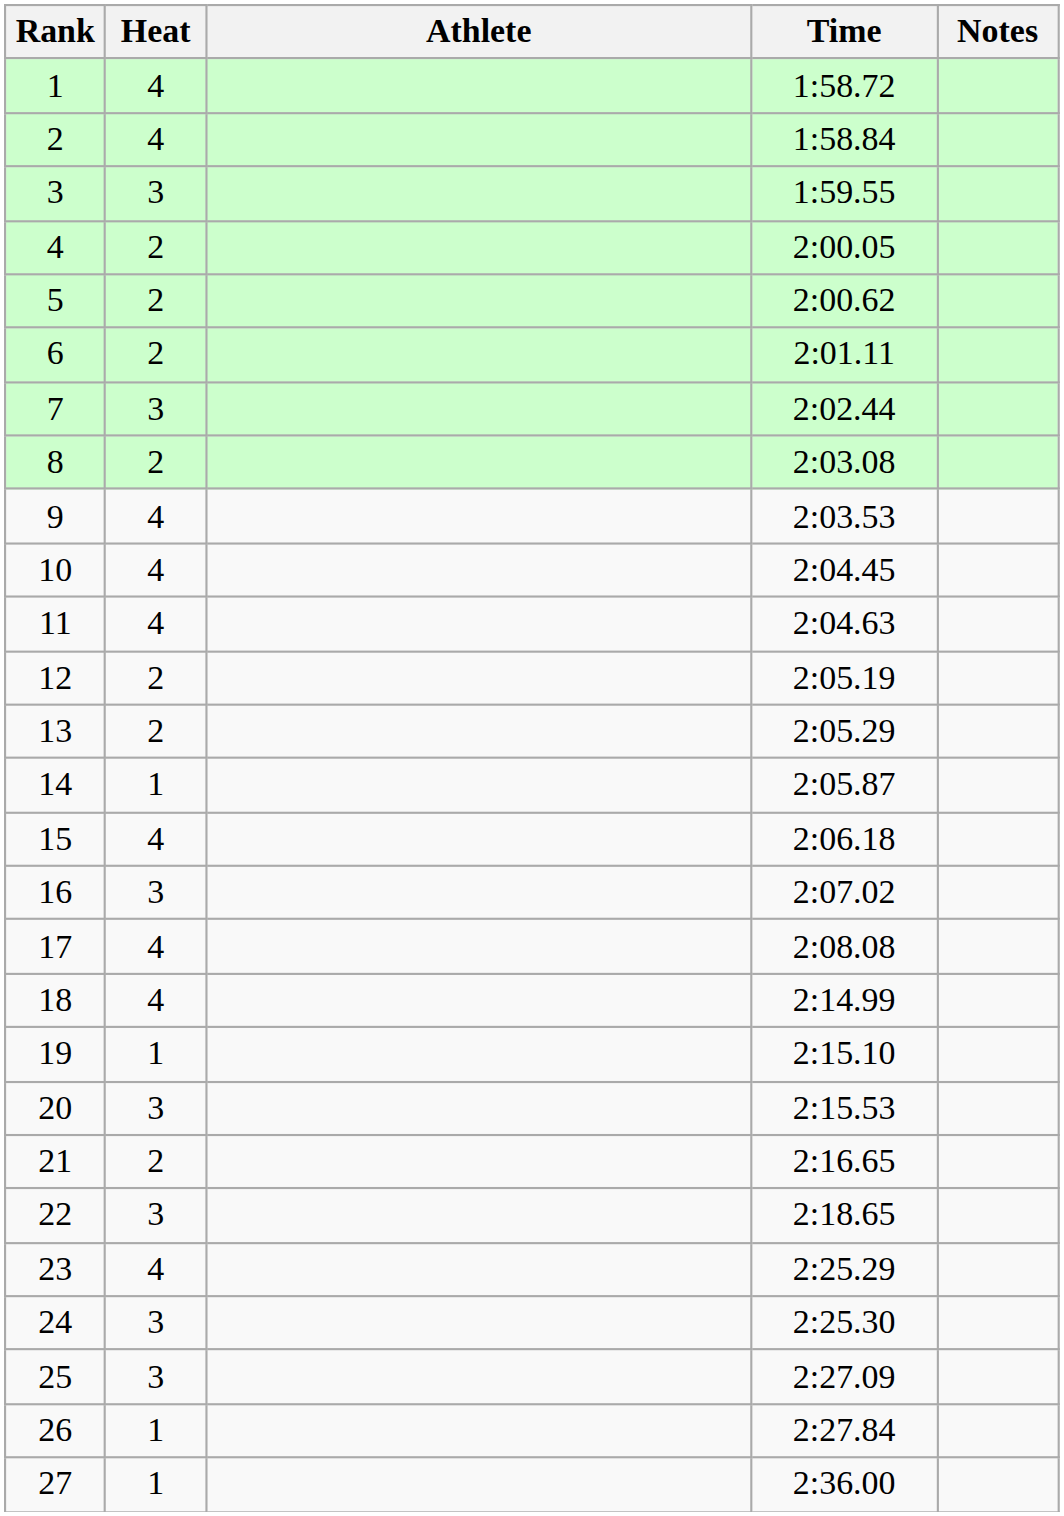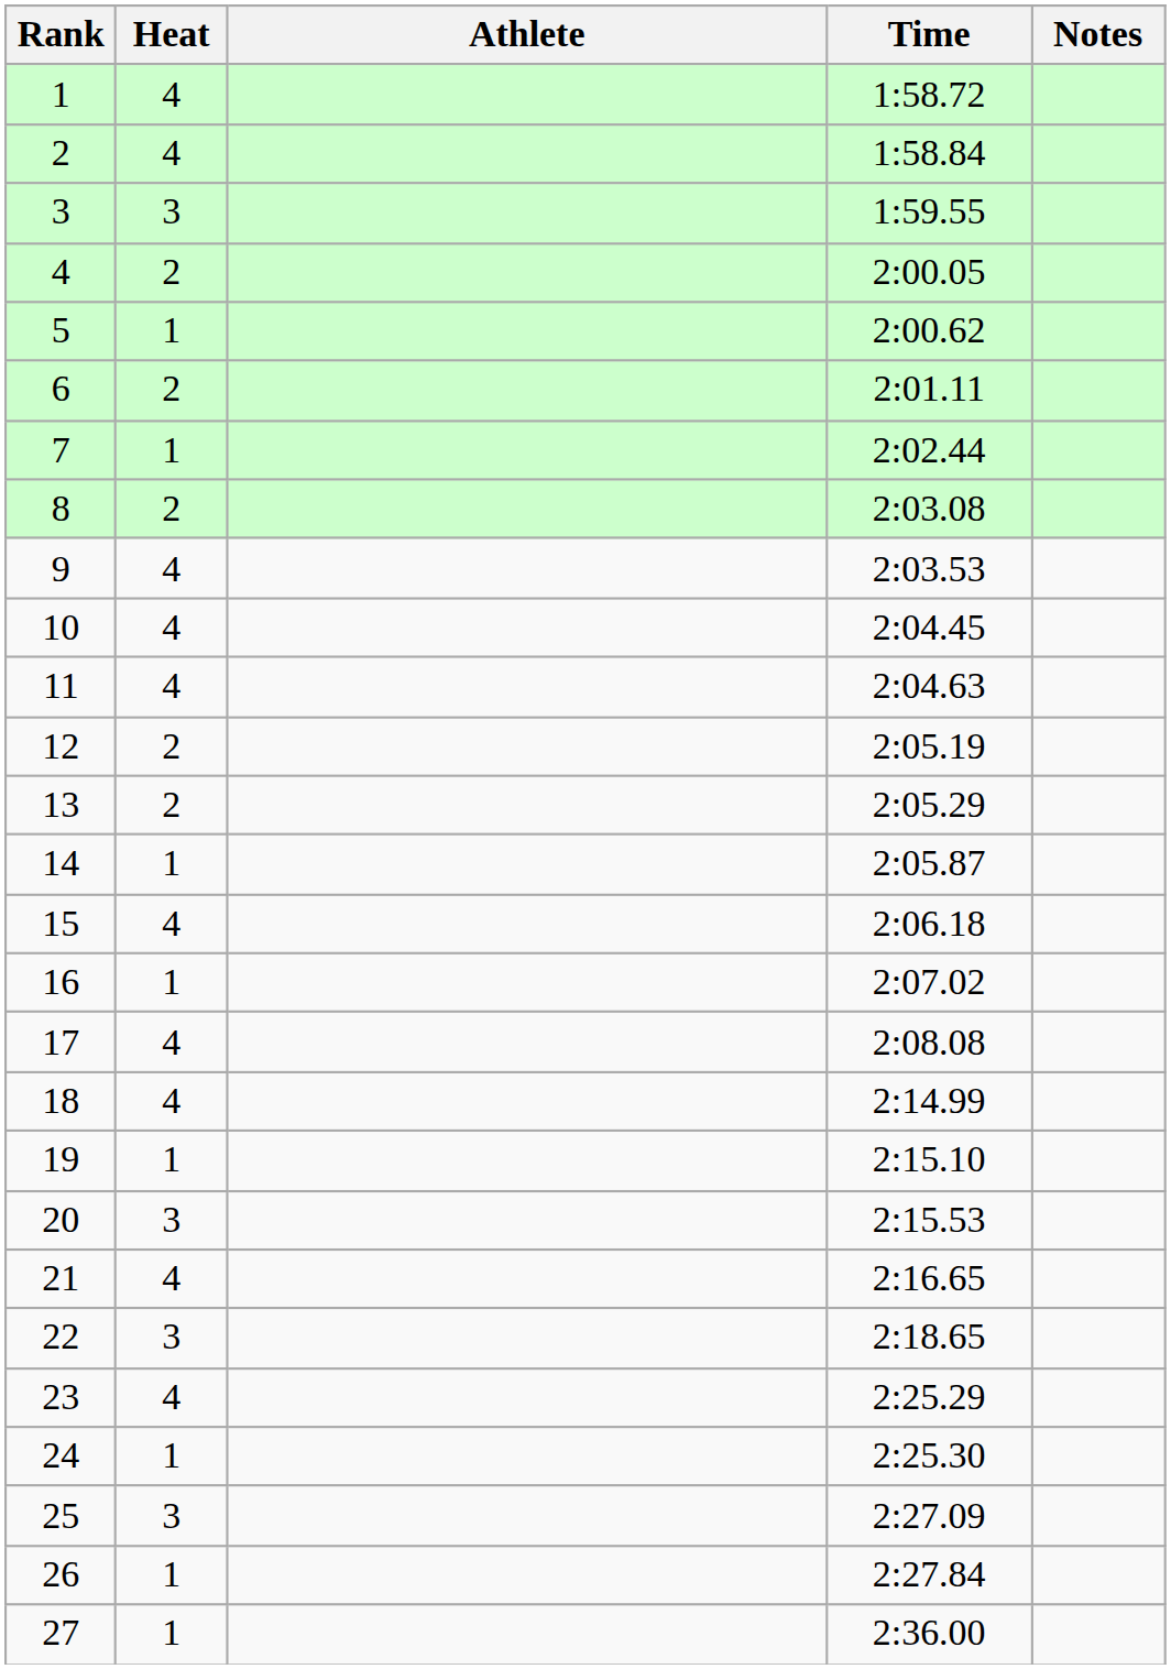 <table class="wikitable" style="text-align:center">
 <tr>
 <th width=40>Rank</th>
 <th width=40>Heat</th>
 <th width=250>Athlete</th>
 <th width=80>Time</th>
 <th width=50>Notes</th>
 </tr>
 <tr bgcolor=#ccffcc>
 <td>1</td>
 <td>4</td>
 <td align=left></td>
 <td>1:58.72</td>
 <td></td>
 </tr>
 <tr bgcolor=#ccffcc>
 <td>2</td>
 <td>4</td>
 <td align=left></td>
 <td>1:58.84</td>
 <td></td>
 </tr>
 <tr bgcolor=#ccffcc>
 <td>3</td>
 <td>3</td>
 <td align=left></td>
 <td>1:59.55</td>
 <td></td>
 </tr>
 <tr bgcolor=#ccffcc>
 <td>4</td>
 <td>2</td>
 <td align=left></td>
 <td>2:00.05</td>
 <td></td>
 </tr>
 <tr bgcolor=#ccffcc>
 <td>5</td>
-<td>2</td>
+<td>1</td>
 <td align=left></td>
 <td>2:00.62</td>
 <td></td>
 </tr>
 <tr bgcolor=#ccffcc>
 <td>6</td>
 <td>2</td>
 <td align=left></td>
 <td>2:01.11</td>
 <td></td>
 </tr>
 <tr bgcolor=#ccffcc>
 <td>7</td>
-<td>3</td>
+<td>1</td>
 <td align=left></td>
 <td>2:02.44</td>
 <td></td>
 </tr>
 <tr bgcolor=#ccffcc>
 <td>8</td>
 <td>2</td>
 <td align=left></td>
 <td>2:03.08</td>
 <td></td>
 </tr>
 <tr>
 <td>9</td>
 <td>4</td>
 <td align=left></td>
 <td>2:03.53</td>
 <td></td>
 </tr>
 <tr>
 <td>10</td>
 <td>4</td>
 <td align=left></td>
 <td>2:04.45</td>
 <td></td>
 </tr>
 <tr>
 <td>11</td>
 <td>4</td>
 <td align=left></td>
 <td>2:04.63</td>
 <td></td>
 </tr>
 <tr>
 <td>12</td>
 <td>2</td>
 <td align=left></td>
 <td>2:05.19</td>
 <td></td>
 </tr>
 <tr>
 <td>13</td>
 <td>2</td>
 <td align=left></td>
 <td>2:05.29</td>
 <td></td>
 </tr>
 <tr>
 <td>14</td>
 <td>1</td>
 <td align=left></td>
 <td>2:05.87</td>
 <td></td>
 </tr>
 <tr>
 <td>15</td>
 <td>4</td>
 <td align=left></td>
 <td>2:06.18</td>
 <td></td>
 </tr>
 <tr>
 <td>16</td>
-<td>3</td>
+<td>1</td>
 <td align=left></td>
 <td>2:07.02</td>
 <td></td>
 </tr>
 <tr>
 <td>17</td>
 <td>4</td>
 <td align=left></td>
 <td>2:08.08</td>
 <td></td>
 </tr>
 <tr>
 <td>18</td>
 <td>4</td>
 <td align=left></td>
 <td>2:14.99</td>
 <td></td>
 </tr>
 <tr>
 <td>19</td>
 <td>1</td>
 <td align=left></td>
 <td>2:15.10</td>
 <td></td>
 </tr>
 <tr>
 <td>20</td>
 <td>3</td>
 <td align=left></td>
 <td>2:15.53</td>
 <td></td>
 </tr>
 <tr>
 <td>21</td>
-<td>2</td>
+<td>4</td>
 <td align=left></td>
 <td>2:16.65</td>
 <td></td>
 </tr>
 <tr>
 <td>22</td>
 <td>3</td>
 <td align=left></td>
 <td>2:18.65</td>
 <td></td>
 </tr>
 <tr>
 <td>23</td>
 <td>4</td>
 <td align=left></td>
 <td>2:25.29</td>
 <td></td>
 </tr>
 <tr>
 <td>24</td>
-<td>3</td>
+<td>1</td>
 <td align=left></td>
 <td>2:25.30</td>
 <td></td>
 </tr>
 <tr>
 <td>25</td>
 <td>3</td>
 <td align=left></td>
 <td>2:27.09</td>
 <td></td>
 </tr>
 <tr>
 <td>26</td>
 <td>1</td>
 <td align=left></td>
 <td>2:27.84</td>
 <td></td>
 </tr>
 <tr>
 <td>27</td>
 <td>1</td>
 <td align=left></td>
 <td>2:36.00</td>
 <td></td>
 </tr>
 </table>
